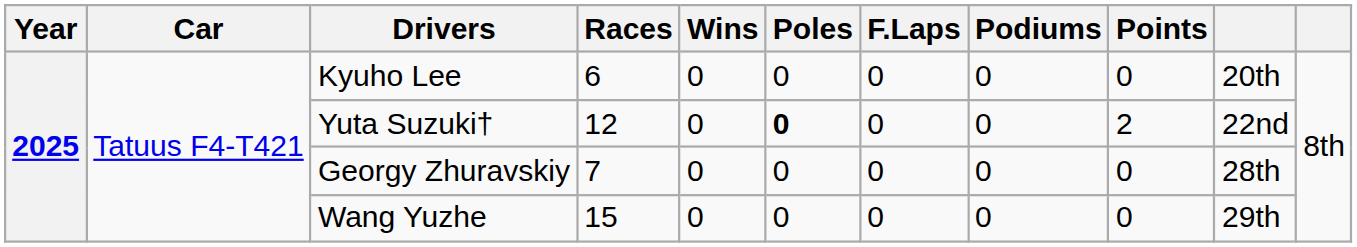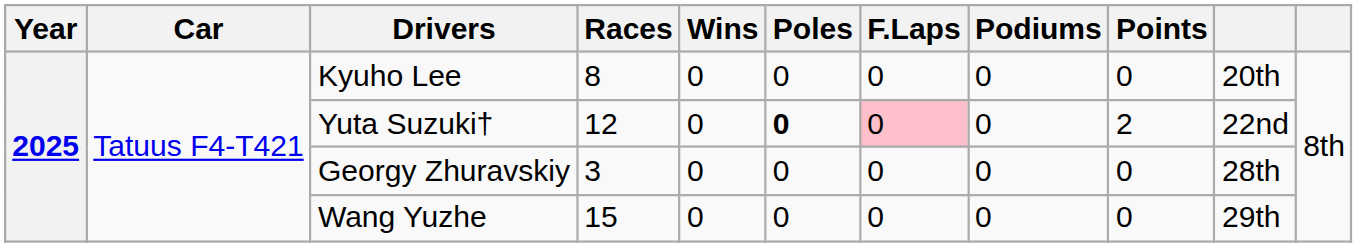 <table class="wikitable" style="font-size:85%">
 <tr>
 <th>Year</th>
 <th>Car</th>
 <th>Drivers</th>
 <th>Races</th>
 <th>Wins</th>
 <th>Poles</th>
 <th>F.Laps</th>
 <th>Podiums</th>
 <th>Points</th>
 <th></th>
 <th></th>
 </tr>
 <tr>
 <th rowspan="4"><a href='#'>2025</a></th>
 <td rowspan="4"><a href='#'>Tatuus F4-T421</a></td>
 <td> Kyuho Lee</td>
-<td>6</td>
+<td>8</td>
 <td>0</td>
 <td>0</td>
 <td>0</td>
 <td>0</td>
 <td>0</td>
 <td>20th</td>
 <td rowspan="4">8th</td>
 </tr>
 <tr>
 <td> Yuta Suzuki†</td>
 <td>12</td>
 <td>0</td>
 <td><strong>0</strong></td>
-<td>0</td>
+<td style="background: pink;">0</td>
 <td>0</td>
 <td>2</td>
 <td>22nd</td>
 </tr>
 <tr>
 <td> Georgy Zhuravskiy</td>
-<td>7</td>
+<td>3</td>
 <td>0</td>
 <td>0</td>
 <td>0</td>
 <td>0</td>
 <td>0</td>
 <td>28th</td>
 </tr>
 <tr>
 <td> Wang Yuzhe</td>
 <td>15</td>
 <td>0</td>
 <td>0</td>
 <td>0</td>
 <td>0</td>
 <td>0</td>
 <td>29th</td>
 </tr>
 </table>
